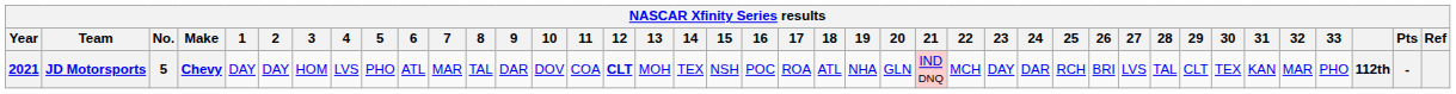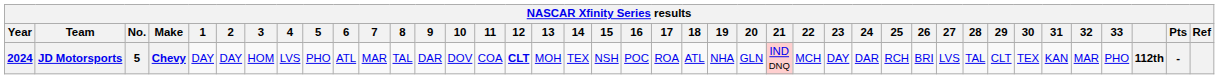 <table class="wikitable" style="text-align:center; font-size:75%">
 <tr>
 <th colspan=40><a href='#'>NASCAR Xfinity Series</a> results</th>
 </tr>
 <tr>
 <th>Year</th>
 <th>Team</th>
 <th>No.</th>
 <th>Make</th>
 <th>1</th>
 <th>2</th>
 <th>3</th>
 <th>4</th>
 <th>5</th>
 <th>6</th>
 <th>7</th>
 <th>8</th>
 <th>9</th>
 <th>10</th>
 <th>11</th>
 <th>12</th>
 <th>13</th>
 <th>14</th>
 <th>15</th>
 <th>16</th>
 <th>17</th>
 <th>18</th>
 <th>19</th>
 <th>20</th>
 <th>21</th>
 <th>22</th>
 <th>23</th>
 <th>24</th>
 <th>25</th>
 <th>26</th>
 <th>27</th>
 <th>28</th>
 <th>29</th>
 <th>30</th>
 <th>31</th>
 <th>32</th>
 <th>33</th>
 <th></th>
 <th>Pts</th>
 <th>Ref</th>
 </tr>
 <tr>
-<th><a href='#'>2021</a></th>
+<th><a href='#'>2024</a></th>
 <th><a href='#'>JD Motorsports</a></th>
 <th>5</th>
 <th><a href='#'>Chevy</a></th>
 <td><a href='#'>DAY</a></td>
 <td><a href='#'>DAY</a></td>
 <td><a href='#'>HOM</a></td>
 <td><a href='#'>LVS</a></td>
 <td><a href='#'>PHO</a></td>
 <td><a href='#'>ATL</a></td>
 <td><a href='#'>MAR</a></td>
 <td><a href='#'>TAL</a></td>
 <td><a href='#'>DAR</a></td>
 <td><a href='#'>DOV</a></td>
 <td><a href='#'>COA</a></td>
 <td><strong><a href='#'>CLT</a></strong></td>
 <td><a href='#'>MOH</a></td>
 <td><a href='#'>TEX</a></td>
 <td><a href='#'>NSH</a></td>
 <td><a href='#'>POC</a></td>
 <td><a href='#'>ROA</a></td>
 <td><a href='#'>ATL</a></td>
 <td><a href='#'>NHA</a></td>
 <td><a href='#'>GLN</a></td>
 <td style="background:#FFCFCF;"><a href='#'>IND</a><br><small>DNQ</small></td>
 <td><a href='#'>MCH</a></td>
 <td><a href='#'>DAY</a></td>
 <td><a href='#'>DAR</a></td>
 <td><a href='#'>RCH</a></td>
 <td><a href='#'>BRI</a></td>
 <td><a href='#'>LVS</a></td>
 <td><a href='#'>TAL</a></td>
 <td><a href='#'>CLT</a></td>
 <td><a href='#'>TEX</a></td>
 <td><a href='#'>KAN</a></td>
 <td><a href='#'>MAR</a></td>
 <td><a href='#'>PHO</a></td>
 <th>112th</th>
 <th>-</th>
 <th></th>
 </tr>
 </table>
